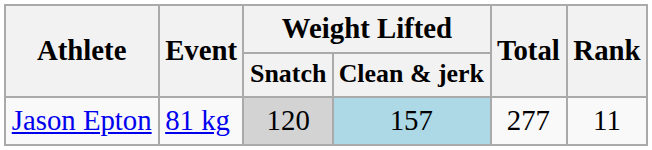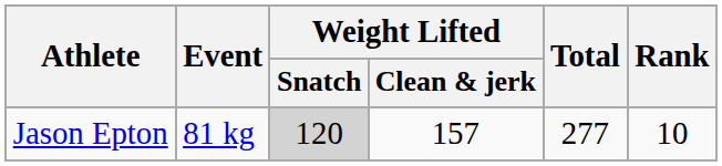 <table class="wikitable" style="font-size:90%; text-align:center">
 <tr>
 <th rowspan=2>Athlete</th>
 <th rowspan=2>Event</th>
 <th colspan="2">Weight Lifted</th>
 <th rowspan="2">Total</th>
 <th rowspan="2">Rank</th>
 </tr>
 <tr style="font-size:90%">
 <th>Snatch</th>
 <th>Clean & jerk</th>
 </tr>
 <tr>
 <td align=left><a href='#'>Jason Epton</a></td>
 <td align=left><a href='#'>81 kg</a></td>
 <td style="background: lightgrey;">120</td>
-<td style="background: lightblue;">157</td>
+<td>157</td>
 <td>277</td>
-<td>11</td>
+<td>10</td>
 </tr>
 </table>
